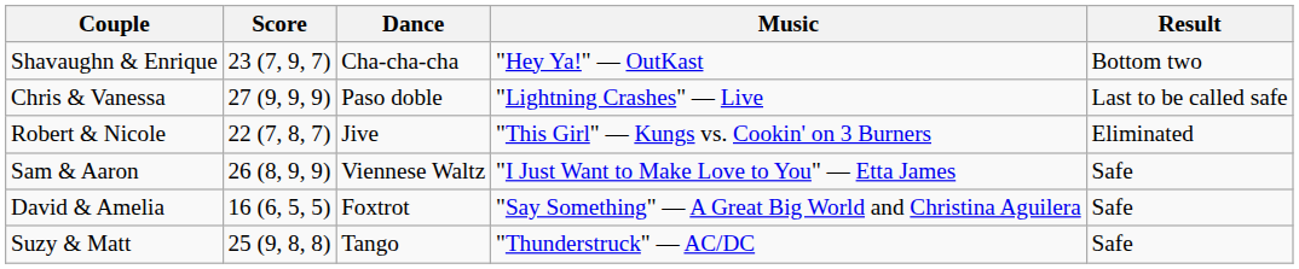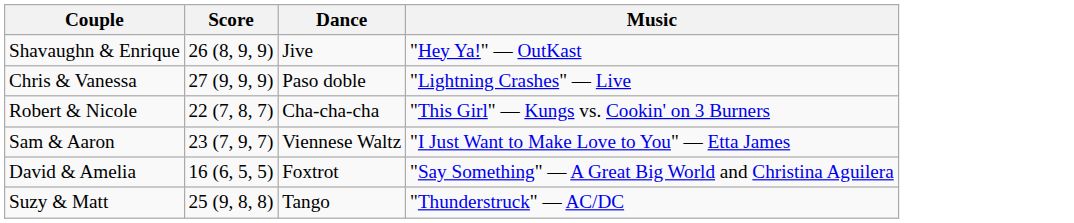 <table class="wikitable sortable">
 <tr>
 <th rowspan="1">Couple<br></th>
 <th colspan="1">Score</th>
 <th rowspan="1">Dance</th>
 <th rowspan="1">Music</th>
-<th rowspan="1">Result</th>
 </tr>
 <tr>
 <td>Shavaughn & Enrique<br></td>
-<td>23 (7, 9, 7)</td>
-<td>Cha-cha-cha</td>
+<td>26 (8, 9, 9)</td>
+<td>Jive</td>
 <td>"<a href='#'>Hey Ya!</a>" — <a href='#'>OutKast</a></td>
-<td>Bottom two</td>
 </tr>
 <tr>
 <td>Chris & Vanessa<br></td>
 <td>27 (9, 9, 9)</td>
 <td>Paso doble</td>
 <td>"<a href='#'>Lightning Crashes</a>" — <a href='#'>Live</a></td>
-<td>Last to be called safe</td>
 </tr>
 <tr>
 <td>Robert & Nicole<br></td>
 <td>22 (7, 8, 7)</td>
-<td>Jive</td>
+<td>Cha-cha-cha</td>
 <td>"<a href='#'>This Girl</a>" — <a href='#'>Kungs</a> vs. <a href='#'>Cookin' on 3 Burners</a></td>
-<td>Eliminated</td>
 </tr>
 <tr>
 <td>Sam & Aaron<br></td>
-<td>26 (8, 9, 9)</td>
+<td>23 (7, 9, 7)</td>
 <td>Viennese Waltz</td>
 <td>"<a href='#'>I Just Want to Make Love to You</a>" — <a href='#'>Etta James</a></td>
-<td>Safe</td>
 </tr>
 <tr>
 <td>David & Amelia<br></td>
 <td>16 (6, 5, 5)</td>
 <td>Foxtrot</td>
 <td>"<a href='#'>Say Something</a>" — <a href='#'>A Great Big World</a> and <a href='#'>Christina Aguilera</a></td>
-<td>Safe</td>
 </tr>
 <tr>
 <td>Suzy & Matt<br></td>
 <td>25 (9, 8, 8)</td>
 <td>Tango</td>
 <td>"<a href='#'>Thunderstruck</a>" — <a href='#'>AC/DC</a></td>
-<td>Safe</td>
 </tr>
 </table>
